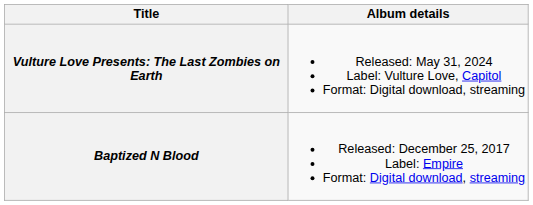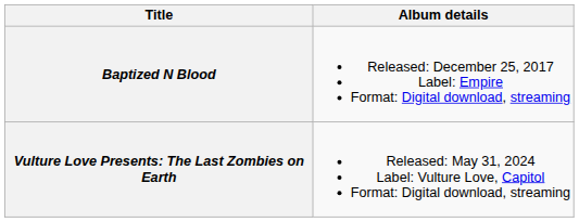 <table class="wikitable plainrowheaders" style="text-align:center;">
 <tr>
 <th style="width:22em;">Title</th>
 <th>Album details</th>
 </tr>
 <tr>
+<th scope="row"><em>Baptized N Blood</em><br></th>
+<td><br><ul><li>Released: December 25, 2017</li><li>Label: <a href='#'>Empire</a></li><li>Format: <a href='#'>Digital download</a>, <a href='#'>streaming</a></li></ul></td>
+</tr>
+<tr>
 <th scope="row"><em>Vulture Love Presents: The Last Zombies on Earth</em><br></th>
 <td><br><ul><li>Released: May 31, 2024</li><li>Label: Vulture Love, <a href='#'>Capitol</a></li><li>Format: Digital download, streaming</li></ul></td>
 </tr>
-<tr>
-<th scope="row"><em>Baptized N Blood</em><br></th>
-<td><br><ul><li>Released: December 25, 2017</li><li>Label: <a href='#'>Empire</a></li><li>Format: <a href='#'>Digital download</a>, <a href='#'>streaming</a></li></ul></td>
-</tr>
 </table>
